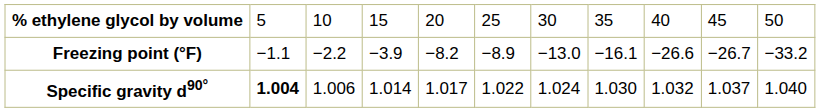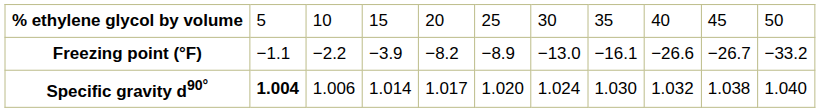 <table border="1" cellspacing="0" cellpadding="6" style="margin: 0 0 0 0.5em; background: white; border-collapse: collapse; border-color: #C0C090;">
 <tr>
 <th>% ethylene glycol by volume</th>
 <td>5</td>
 <td>10</td>
 <td>15</td>
 <td>20</td>
 <td>25</td>
 <td>30</td>
 <td>35</td>
 <td>40</td>
 <td>45</td>
 <td>50</td>
 </tr>
 <tr>
 <th>Freezing point (°F)</th>
 <td>−1.1</td>
 <td>−2.2</td>
 <td>−3.9</td>
 <td>−8.2</td>
 <td>−8.9</td>
 <td>−13.0</td>
 <td>−16.1</td>
 <td>−26.6</td>
 <td>−26.7</td>
 <td>−33.2</td>
 </tr>
 <tr>
 <th>Specific gravity d<sup>90°</sup></th>
 <td><strong>1.004</strong></td>
 <td>1.006</td>
 <td>1.014</td>
 <td>1.017</td>
-<td>1.022</td>
+<td>1.020</td>
 <td>1.024</td>
 <td>1.030</td>
 <td>1.032</td>
-<td>1.037</td>
+<td>1.038</td>
 <td>1.040</td>
 </tr>
 </table>
